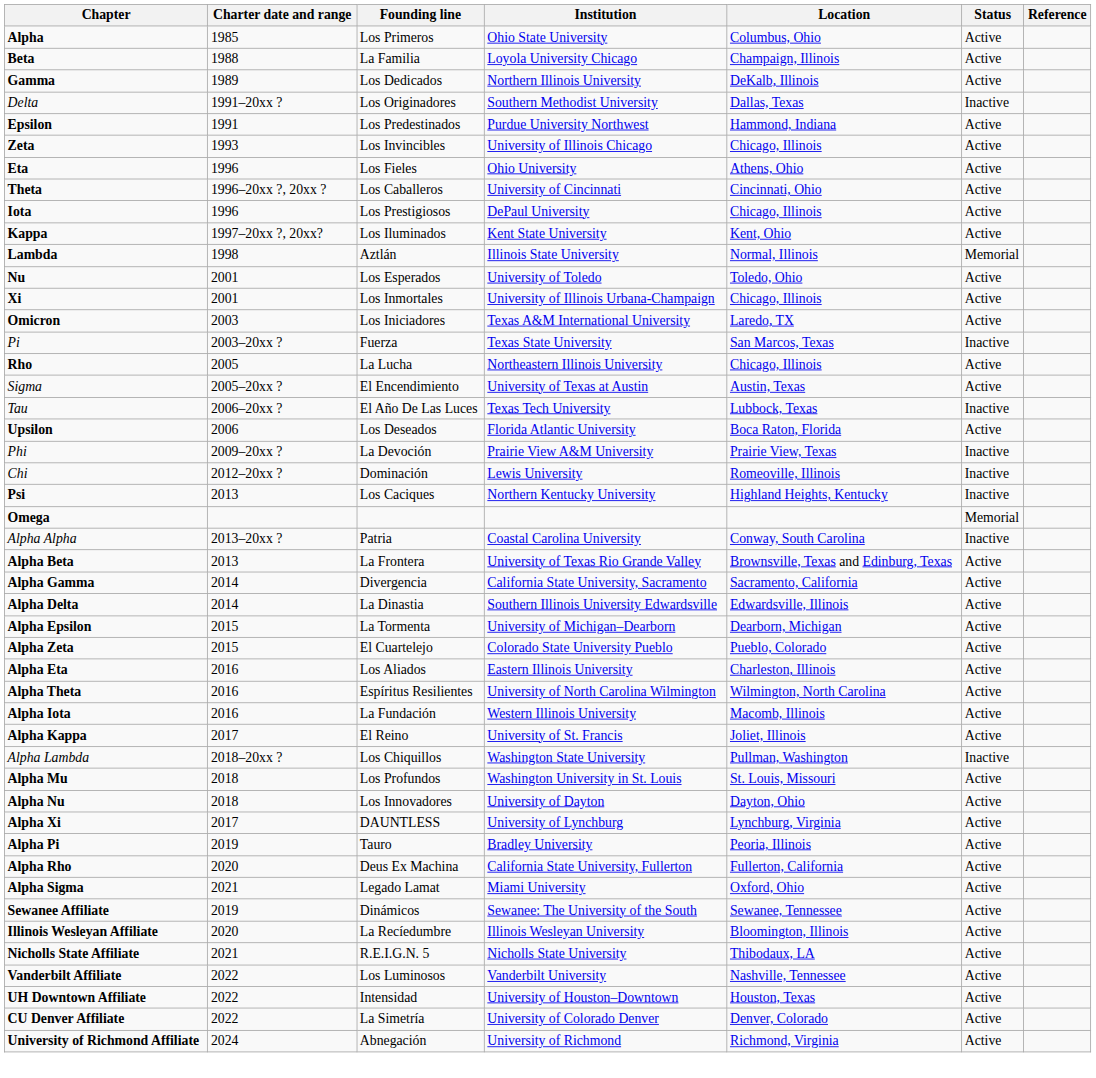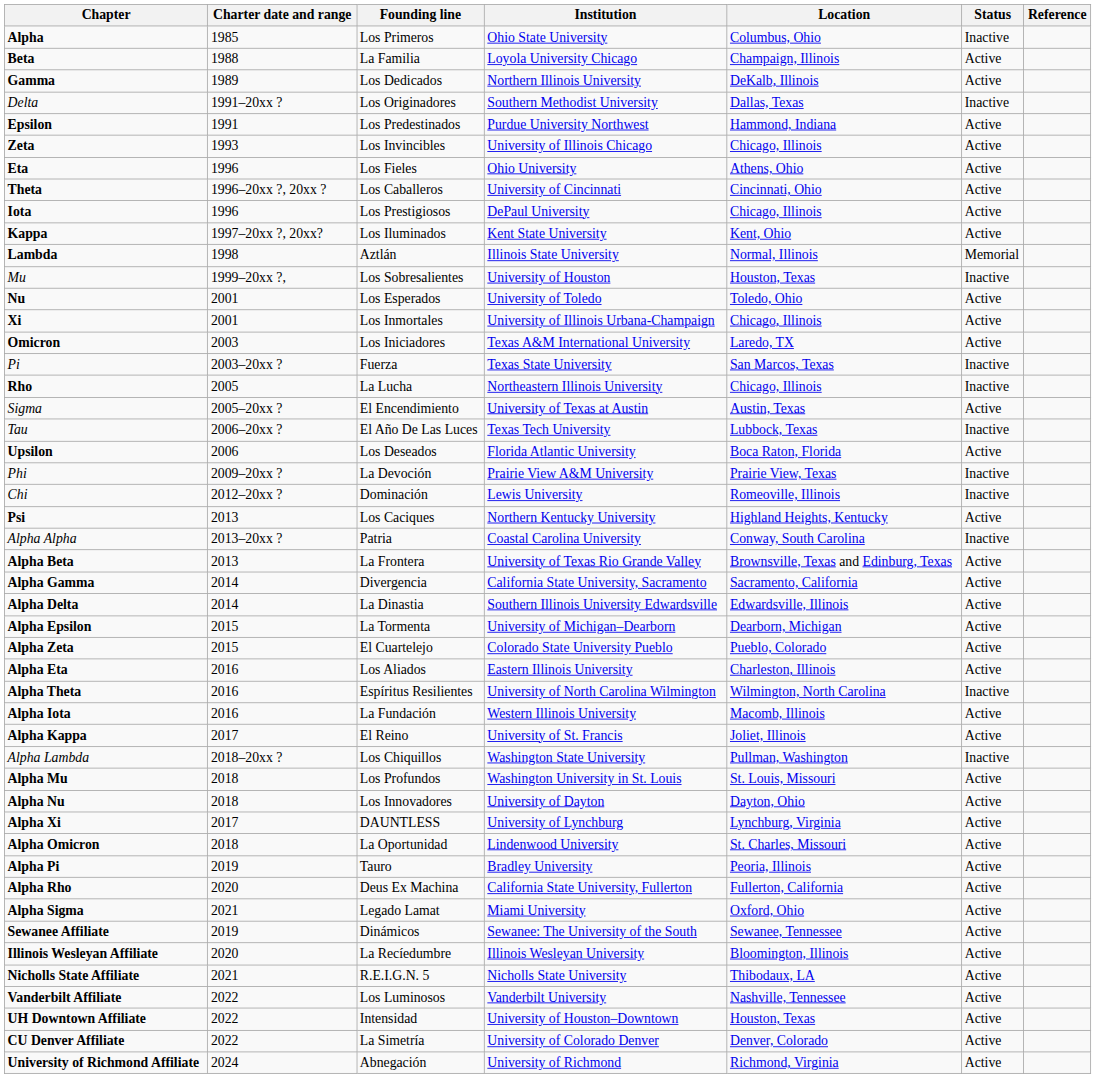 <table class="wikitable sortable" style="width:100%;">
 <tr>
 <th>Chapter</th>
 <th>Charter date and range</th>
 <th>Founding line</th>
 <th>Institution</th>
 <th>Location</th>
 <th>Status</th>
 <th>Reference</th>
 </tr>
 <tr>
 <td><strong>Alpha</strong></td>
 <td>1985</td>
 <td>Los Primeros</td>
 <td><a href='#'>Ohio State University</a></td>
 <td><a href='#'>Columbus, Ohio</a></td>
-<td>Active</td>
+<td>Inactive</td>
 <td></td>
 </tr>
 <tr>
 <td><strong>Beta</strong></td>
 <td>1988</td>
 <td>La Familia</td>
 <td><a href='#'>Loyola University Chicago</a></td>
 <td><a href='#'>Champaign, Illinois</a></td>
 <td>Active</td>
 <td></td>
 </tr>
 <tr>
 <td><strong>Gamma</strong></td>
 <td>1989</td>
 <td>Los Dedicados</td>
 <td><a href='#'>Northern Illinois University</a></td>
 <td><a href='#'>DeKalb, Illinois</a></td>
 <td>Active</td>
 <td></td>
 </tr>
 <tr>
 <td><em>Delta</em></td>
 <td>1991–20xx ?</td>
 <td>Los Originadores</td>
 <td><a href='#'>Southern Methodist University</a></td>
 <td><a href='#'>Dallas, Texas</a></td>
 <td>Inactive</td>
 <td><strong></strong></td>
 </tr>
 <tr>
 <td><strong>Epsilon</strong></td>
 <td>1991</td>
 <td>Los Predestinados</td>
 <td><a href='#'>Purdue University Northwest</a></td>
 <td><a href='#'>Hammond, Indiana</a></td>
 <td>Active</td>
 <td></td>
 </tr>
 <tr>
 <td><strong>Zeta</strong></td>
 <td>1993</td>
 <td>Los Invincibles</td>
 <td><a href='#'>University of Illinois Chicago</a></td>
 <td><a href='#'>Chicago, Illinois</a></td>
 <td>Active</td>
 <td></td>
 </tr>
 <tr>
 <td><strong>Eta</strong></td>
 <td>1996</td>
 <td>Los Fieles</td>
 <td><a href='#'>Ohio University</a></td>
 <td><a href='#'>Athens, Ohio</a></td>
 <td>Active</td>
 <td></td>
 </tr>
 <tr>
 <td><strong>Theta</strong></td>
 <td>1996–20xx ?, 20xx ?</td>
 <td>Los Caballeros</td>
 <td><a href='#'>University of Cincinnati</a></td>
 <td><a href='#'>Cincinnati, Ohio</a></td>
 <td>Active</td>
 <td><strong></strong></td>
 </tr>
 <tr>
 <td><strong>Iota</strong></td>
 <td>1996</td>
 <td>Los Prestigiosos</td>
 <td><a href='#'>DePaul University</a></td>
 <td><a href='#'>Chicago, Illinois</a></td>
 <td>Active</td>
 <td></td>
 </tr>
 <tr>
 <td><strong>Kappa</strong></td>
 <td>1997–20xx ?, 20xx?</td>
 <td>Los Iluminados</td>
 <td><a href='#'>Kent State University</a></td>
 <td><a href='#'>Kent, Ohio</a></td>
 <td>Active</td>
 <td><strong></strong></td>
 </tr>
 <tr>
 <td><strong>Lambda</strong></td>
 <td>1998</td>
 <td>Aztlán</td>
 <td><a href='#'>Illinois State University</a></td>
 <td><a href='#'>Normal, Illinois</a></td>
 <td>Memorial</td>
 <td></td>
 </tr>
 <tr>
+<td><em>Mu</em></td>
+<td>1999–20xx ?,</td>
+<td>Los Sobresalientes</td>
+<td><a href='#'>University of Houston</a></td>
+<td><a href='#'>Houston, Texas</a></td>
+<td>Inactive</td>
+<td><strong></strong></td>
+</tr>
+<tr>
 <td><strong>Nu</strong></td>
 <td>2001</td>
 <td>Los Esperados</td>
 <td><a href='#'>University of Toledo</a></td>
 <td><a href='#'>Toledo, Ohio</a></td>
 <td>Active</td>
 <td></td>
 </tr>
 <tr>
 <td><strong>Xi</strong></td>
 <td>2001</td>
 <td>Los Inmortales</td>
 <td><a href='#'>University of Illinois Urbana-Champaign</a></td>
 <td><a href='#'>Chicago, Illinois</a></td>
 <td>Active</td>
 <td></td>
 </tr>
 <tr>
 <td><strong>Omicron</strong></td>
 <td>2003</td>
 <td>Los Iniciadores</td>
 <td><a href='#'>Texas A&M International University</a></td>
 <td><a href='#'>Laredo, TX</a></td>
 <td>Active</td>
 <td></td>
 </tr>
 <tr>
 <td><em>Pi</em></td>
 <td>2003–20xx ?</td>
 <td>Fuerza</td>
 <td><a href='#'>Texas State University</a></td>
 <td><a href='#'>San Marcos, Texas</a></td>
 <td>Inactive</td>
 <td><strong></strong></td>
 </tr>
 <tr>
 <td><strong>Rho</strong></td>
 <td>2005</td>
 <td>La Lucha</td>
 <td><a href='#'>Northeastern Illinois University</a></td>
 <td><a href='#'>Chicago, Illinois</a></td>
-<td>Active</td>
+<td>Inactive</td>
 <td></td>
 </tr>
 <tr>
 <td><em>Sigma</em></td>
 <td>2005–20xx ?</td>
 <td>El Encendimiento</td>
 <td><a href='#'>University of Texas at Austin</a></td>
 <td><a href='#'>Austin, Texas</a></td>
 <td>Active</td>
 <td><strong></strong></td>
 </tr>
 <tr>
 <td><em>Tau</em></td>
 <td>2006–20xx ?</td>
 <td>El Año De Las Luces</td>
 <td><a href='#'>Texas Tech University</a></td>
 <td><a href='#'>Lubbock, Texas</a></td>
 <td>Inactive</td>
 <td><strong></strong></td>
 </tr>
 <tr>
 <td><strong>Upsilon</strong></td>
 <td>2006</td>
 <td>Los Deseados</td>
 <td><a href='#'>Florida Atlantic University</a></td>
 <td><a href='#'>Boca Raton, Florida</a></td>
 <td>Active</td>
 <td></td>
 </tr>
 <tr>
 <td><em>Phi</em></td>
 <td>2009–20xx ?</td>
 <td>La Devoción</td>
 <td><a href='#'>Prairie View A&M University</a></td>
 <td><a href='#'>Prairie View, Texas</a></td>
 <td>Inactive</td>
 <td><strong></strong></td>
 </tr>
 <tr>
 <td><em>Chi</em></td>
 <td>2012–20xx ?</td>
 <td>Dominación</td>
 <td><a href='#'>Lewis University</a></td>
 <td><a href='#'>Romeoville, Illinois</a></td>
 <td>Inactive</td>
 <td><strong></strong></td>
 </tr>
 <tr>
 <td><strong>Psi</strong></td>
 <td>2013</td>
 <td>Los Caciques</td>
 <td><a href='#'>Northern Kentucky University</a></td>
 <td><a href='#'>Highland Heights, Kentucky</a></td>
-<td>Inactive</td>
-<td></td>
-</tr>
-<tr>
-<td><strong>Omega</strong></td>
-<td></td>
-<td></td>
-<td></td>
-<td></td>
-<td>Memorial</td>
+<td>Active</td>
 <td></td>
 </tr>
 <tr>
 <td><em>Alpha Alpha</em></td>
 <td>2013–20xx ?</td>
 <td>Patria</td>
 <td><a href='#'>Coastal Carolina University</a></td>
 <td><a href='#'>Conway, South Carolina</a></td>
 <td>Inactive</td>
 <td><strong></strong></td>
 </tr>
 <tr>
 <td><strong>Alpha Beta</strong></td>
 <td>2013</td>
 <td>La Frontera</td>
 <td><a href='#'>University of Texas Rio Grande Valley</a></td>
 <td><a href='#'>Brownsville, Texas</a> and <a href='#'>Edinburg, Texas</a></td>
 <td>Active</td>
 <td></td>
 </tr>
 <tr>
 <td><strong>Alpha Gamma</strong></td>
 <td>2014</td>
 <td>Divergencia</td>
 <td><a href='#'>California State University, Sacramento</a></td>
 <td><a href='#'>Sacramento, California</a></td>
 <td>Active</td>
 <td></td>
 </tr>
 <tr>
 <td><strong>Alpha Delta</strong></td>
 <td>2014</td>
 <td>La Dinastia</td>
 <td><a href='#'>Southern Illinois University Edwardsville</a></td>
 <td><a href='#'>Edwardsville, Illinois</a></td>
 <td>Active</td>
 <td></td>
 </tr>
 <tr>
 <td><strong>Alpha Epsilon</strong></td>
 <td>2015</td>
 <td>La Tormenta</td>
 <td><a href='#'>University of Michigan–Dearborn</a></td>
 <td><a href='#'>Dearborn, Michigan</a></td>
 <td>Active</td>
 <td></td>
 </tr>
 <tr>
 <td><strong>Alpha Zeta</strong></td>
 <td>2015</td>
 <td>El Cuartelejo</td>
 <td><a href='#'>Colorado State University Pueblo</a></td>
 <td><a href='#'>Pueblo, Colorado</a></td>
 <td>Active</td>
 <td></td>
 </tr>
 <tr>
 <td><strong>Alpha Eta</strong></td>
 <td>2016</td>
 <td>Los Aliados</td>
 <td><a href='#'>Eastern Illinois University</a></td>
 <td><a href='#'>Charleston, Illinois</a></td>
 <td>Active</td>
 <td></td>
 </tr>
 <tr>
 <td><strong>Alpha Theta</strong></td>
 <td>2016</td>
 <td>Espíritus Resilientes</td>
 <td><a href='#'>University of North Carolina Wilmington</a></td>
 <td><a href='#'>Wilmington, North Carolina</a></td>
-<td>Active</td>
+<td>Inactive</td>
 <td></td>
 </tr>
 <tr>
 <td><strong>Alpha Iota</strong></td>
 <td>2016</td>
 <td>La Fundación</td>
 <td><a href='#'>Western Illinois University</a></td>
 <td><a href='#'>Macomb, Illinois</a></td>
 <td>Active</td>
 <td></td>
 </tr>
 <tr>
 <td><strong>Alpha Kappa</strong></td>
 <td>2017</td>
 <td>El Reino</td>
 <td><a href='#'>University of St. Francis</a></td>
 <td><a href='#'>Joliet, Illinois</a></td>
 <td>Active</td>
 <td></td>
 </tr>
 <tr>
 <td><em>Alpha Lambda</em></td>
 <td>2018–20xx ?</td>
 <td>Los Chiquillos</td>
 <td><a href='#'>Washington State University</a></td>
 <td><a href='#'>Pullman, Washington</a></td>
 <td>Inactive</td>
 <td><strong></strong></td>
 </tr>
 <tr>
 <td><strong>Alpha Mu</strong></td>
 <td>2018</td>
 <td>Los Profundos</td>
 <td><a href='#'>Washington University in St. Louis</a></td>
 <td><a href='#'>St. Louis, Missouri</a></td>
 <td>Active</td>
 <td></td>
 </tr>
 <tr>
 <td><strong>Alpha Nu</strong></td>
 <td>2018</td>
 <td>Los Innovadores</td>
 <td><a href='#'>University of Dayton</a></td>
 <td><a href='#'>Dayton, Ohio</a></td>
 <td>Active</td>
 <td></td>
 </tr>
 <tr>
 <td><strong>Alpha Xi</strong></td>
 <td>2017</td>
 <td>DAUNTLESS</td>
 <td><a href='#'>University of Lynchburg</a></td>
 <td><a href='#'>Lynchburg, Virginia</a></td>
+<td>Active</td>
+<td></td>
+</tr>
+<tr>
+<td><strong>Alpha Omicron</strong></td>
+<td>2018</td>
+<td>La Oportunidad</td>
+<td><a href='#'>Lindenwood University</a></td>
+<td><a href='#'>St. Charles, Missouri</a></td>
 <td>Active</td>
 <td></td>
 </tr>
 <tr>
 <td><strong>Alpha Pi</strong></td>
 <td>2019</td>
 <td>Tauro</td>
 <td><a href='#'>Bradley University</a></td>
 <td><a href='#'>Peoria, Illinois</a></td>
 <td>Active</td>
 <td></td>
 </tr>
 <tr>
 <td><strong>Alpha Rho</strong></td>
 <td>2020</td>
 <td>Deus Ex Machina</td>
 <td><a href='#'>California State University, Fullerton</a></td>
 <td><a href='#'>Fullerton, California</a></td>
 <td>Active</td>
 <td></td>
 </tr>
 <tr>
 <td><strong>Alpha Sigma</strong></td>
 <td>2021</td>
 <td>Legado Lamat</td>
 <td><a href='#'>Miami University</a></td>
 <td><a href='#'>Oxford, Ohio</a></td>
 <td>Active</td>
 <td></td>
 </tr>
 <tr>
 <td><strong>Sewanee Affiliate</strong></td>
 <td>2019</td>
 <td>Dinámicos</td>
 <td><a href='#'>Sewanee: The University of the South</a></td>
 <td><a href='#'>Sewanee, Tennessee</a></td>
 <td>Active</td>
 <td><strong></strong></td>
 </tr>
 <tr>
 <td><strong>Illinois Wesleyan Affiliate</strong></td>
 <td>2020</td>
 <td>La Recíedumbre</td>
 <td><a href='#'>Illinois Wesleyan University</a></td>
 <td><a href='#'>Bloomington, Illinois</a></td>
 <td>Active</td>
 <td><strong></strong></td>
 </tr>
 <tr>
 <td><strong>Nicholls State Affiliate</strong></td>
 <td>2021</td>
 <td>R.E.I.G.N. 5</td>
 <td><a href='#'>Nicholls State University</a></td>
 <td><a href='#'>Thibodaux, LA</a></td>
 <td>Active</td>
 <td><strong></strong></td>
 </tr>
 <tr>
 <td><strong>Vanderbilt Affiliate</strong></td>
 <td>2022</td>
 <td>Los Luminosos</td>
 <td><a href='#'>Vanderbilt University</a></td>
 <td><a href='#'>Nashville, Tennessee</a></td>
 <td>Active</td>
 <td><strong></strong></td>
 </tr>
 <tr>
 <td><strong>UH Downtown Affiliate</strong></td>
 <td>2022</td>
 <td>Intensidad</td>
 <td><a href='#'>University of Houston–Downtown</a></td>
 <td><a href='#'>Houston, Texas</a></td>
 <td>Active</td>
 <td><strong></strong></td>
 </tr>
 <tr>
 <td><strong>CU Denver Affiliate</strong></td>
 <td>2022</td>
 <td>La Simetría</td>
 <td><a href='#'>University of Colorado Denver</a></td>
 <td><a href='#'>Denver, Colorado</a></td>
 <td>Active</td>
 <td><strong></strong></td>
 </tr>
 <tr>
 <td><strong> University of Richmond Affiliate</strong></td>
 <td>2024</td>
 <td>Abnegación</td>
 <td><a href='#'>University of Richmond</a></td>
 <td><a href='#'>Richmond, Virginia</a></td>
 <td>Active</td>
 <td><strong></strong></td>
 </tr>
 </table>
